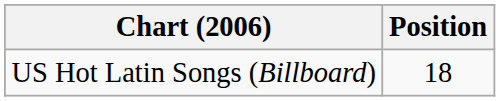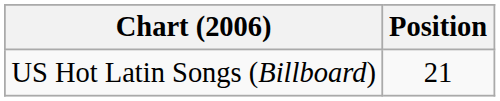 <table class="wikitable">
 <tr>
 <th>Chart (2006)</th>
 <th>Position</th>
 </tr>
 <tr>
 <td>US Hot Latin Songs (<em>Billboard</em>)</td>
-<td align="center">18</td>
+<td align="center">21</td>
 </tr>
 </table>
